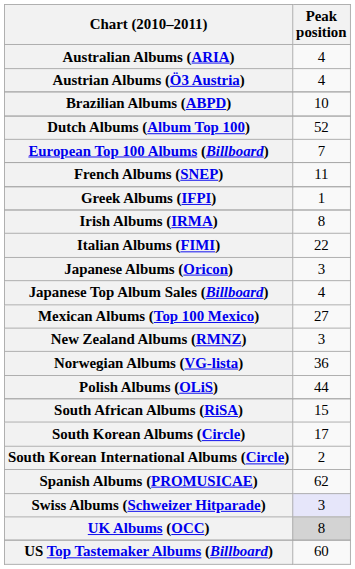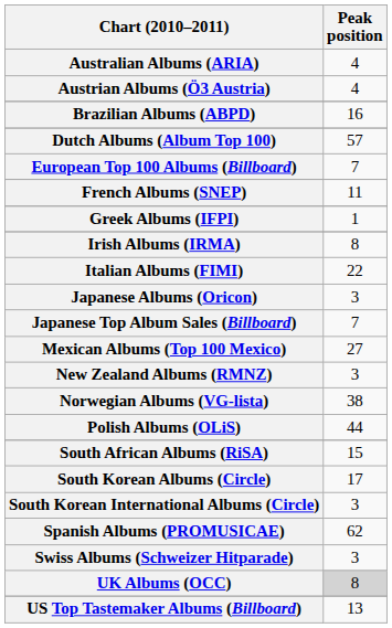 <table class="wikitable sortable plainrowheaders" style="text-align:center">
 <tr>
 <th scope="col">Chart (2010–2011)</th>
 <th scope="col">Peak<br>position</th>
 </tr>
 <tr>
 <th scope="row">Australian Albums (<a href='#'>ARIA</a>)</th>
 <td>4</td>
 </tr>
 <tr>
 <th scope="row">Austrian Albums (<a href='#'>Ö3 Austria</a>)</th>
 <td>4</td>
 </tr>
 <tr>
 </tr>
 <tr>
 </tr>
 <tr>
 <th scope="row">Brazilian Albums (<a href='#'>ABPD</a>)</th>
-<td>10</td>
+<td>16</td>
 </tr>
 <tr>
 </tr>
 <tr>
 <th scope="row">Dutch Albums (<a href='#'>Album Top 100</a>)</th>
-<td>52</td>
+<td>57</td>
 </tr>
 <tr>
 <th scope="row"><a href='#'>European Top 100 Albums</a> (<em><a href='#'>Billboard</a></em>)</th>
 <td>7</td>
 </tr>
 <tr>
 </tr>
 <tr>
 <th scope="row">French Albums (<a href='#'>SNEP</a>)</th>
 <td>11</td>
 </tr>
 <tr>
 </tr>
 <tr>
 <th scope="row">Greek Albums (<a href='#'>IFPI</a>)</th>
 <td>1</td>
 </tr>
 <tr>
 </tr>
 <tr>
 <th scope="row">Irish Albums (<a href='#'>IRMA</a>)</th>
 <td>8</td>
 </tr>
 <tr>
 <th scope="row">Italian Albums (<a href='#'>FIMI</a>)</th>
 <td>22</td>
 </tr>
 <tr>
 <th scope="row">Japanese Albums (<a href='#'>Oricon</a>)</th>
 <td>3</td>
 </tr>
 <tr>
 <th scope="row">Japanese Top Album Sales (<a href='#'><em>Billboard</em></a>)</th>
-<td>4</td>
+<td>7</td>
 </tr>
 <tr>
 <th scope="row">Mexican Albums (<a href='#'>Top 100 Mexico</a>)</th>
 <td>27</td>
 </tr>
 <tr>
 <th scope="row">New Zealand Albums (<a href='#'>RMNZ</a>)</th>
 <td>3</td>
 </tr>
 <tr>
 <th scope="row">Norwegian Albums (<a href='#'>VG-lista</a>)</th>
-<td>36</td>
+<td>38</td>
 </tr>
 <tr>
 <th scope="row">Polish Albums (<a href='#'>OLiS</a>)</th>
 <td>44</td>
 </tr>
 <tr>
 </tr>
 <tr>
 <th scope="row">South African Albums (<a href='#'>RiSA</a>)</th>
 <td>15</td>
 </tr>
 <tr>
 <th scope="row">South Korean Albums (<a href='#'>Circle</a>)</th>
 <td>17</td>
 </tr>
 <tr>
 <th scope="row">South Korean International Albums (<a href='#'>Circle</a>)</th>
-<td>2</td>
+<td>3</td>
 </tr>
 <tr>
 <th scope="row">Spanish Albums (<a href='#'>PROMUSICAE</a>)</th>
 <td>62</td>
 </tr>
 <tr>
 <th scope="row">Swiss Albums (<a href='#'>Schweizer Hitparade</a>)</th>
-<td style="background: lavender;">3</td>
+<td>3</td>
 </tr>
 <tr>
 <th scope="row"><a href='#'>UK Albums</a> (<a href='#'>OCC</a>)</th>
 <td style="background: lightgrey;">8</td>
 </tr>
 <tr>
 </tr>
 <tr>
 <th scope="row">US <a href='#'>Top Tastemaker Albums</a> (<a href='#'><em>Billboard</em></a>)</th>
-<td>60</td>
+<td>13</td>
 </tr>
 </table>
